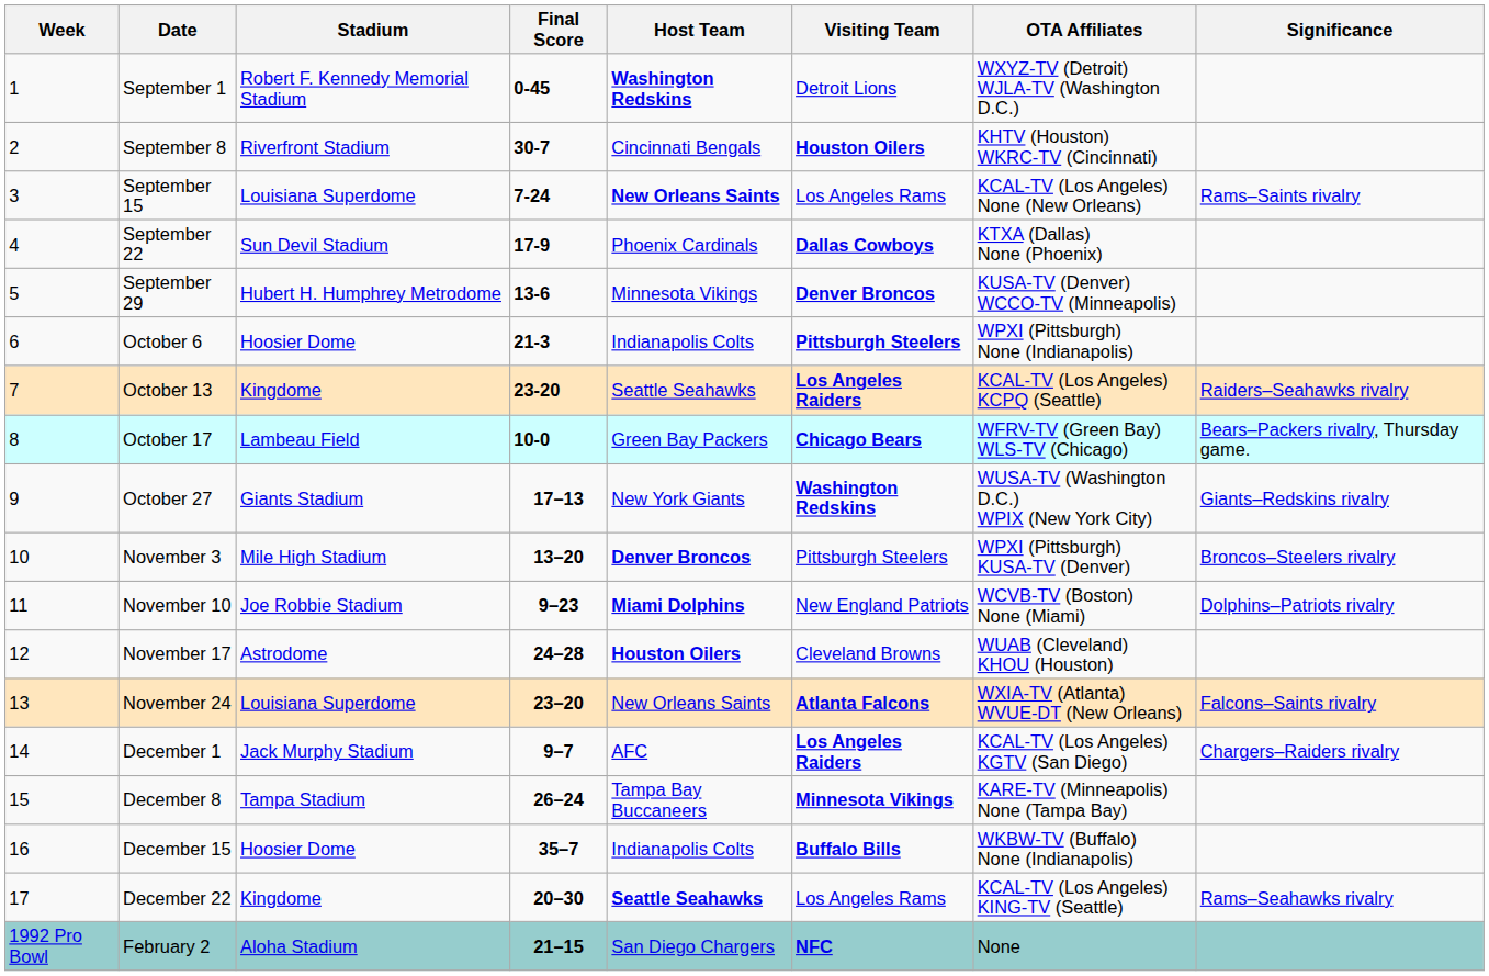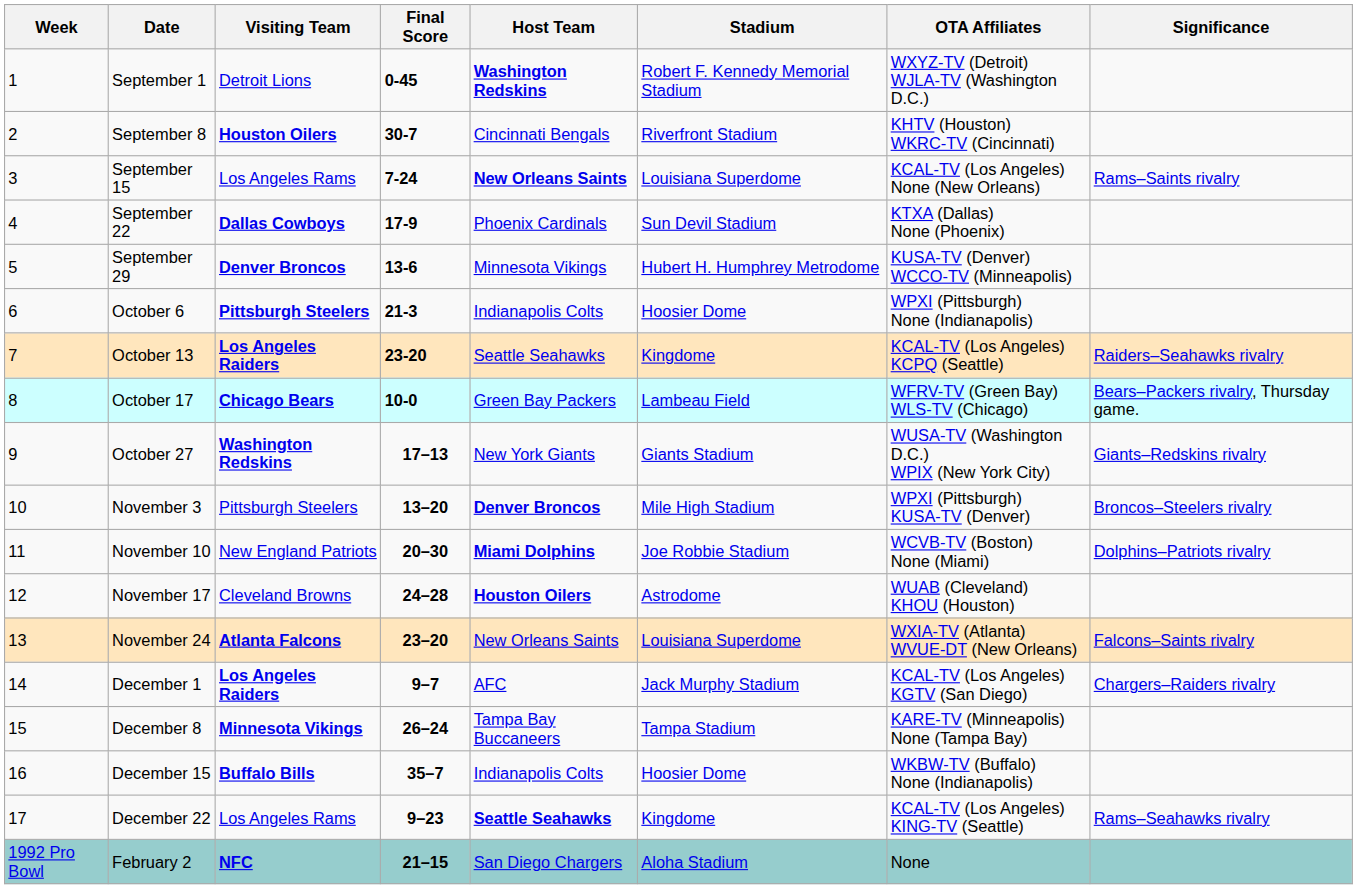 <table class="wikitable" style="font-size: 95%;">
 <tr>
 <th>Week</th>
 <th>Date</th>
-<th>Stadium</th>
+<th>Visiting Team</th>
 <th>Final Score</th>
 <th>Host Team</th>
-<th>Visiting Team</th>
+<th>Stadium</th>
 <th>OTA Affiliates</th>
 <th>Significance</th>
 </tr>
 <tr>
 <td>1</td>
 <td>September 1</td>
-<td><a href='#'>Robert F. Kennedy Memorial Stadium</a></td>
+<td><a href='#'>Detroit Lions</a></td>
 <td><strong>0-45</strong></td>
 <td><strong><a href='#'>Washington Redskins</a></strong></td>
-<td><a href='#'>Detroit Lions</a></td>
+<td><a href='#'>Robert F. Kennedy Memorial Stadium</a></td>
 <td><a href='#'>WXYZ-TV</a> (Detroit)<br><a href='#'>WJLA-TV</a> (Washington D.C.)</td>
 <td></td>
 </tr>
 <tr>
 <td>2</td>
 <td>September 8</td>
-<td><a href='#'>Riverfront Stadium</a></td>
+<td><strong><a href='#'>Houston Oilers</a></strong></td>
 <td><strong>30-7</strong></td>
 <td><a href='#'>Cincinnati Bengals</a></td>
-<td><strong><a href='#'>Houston Oilers</a></strong></td>
+<td><a href='#'>Riverfront Stadium</a></td>
 <td><a href='#'>KHTV</a> (Houston)<br><a href='#'>WKRC-TV</a> (Cincinnati)</td>
 <td></td>
 </tr>
 <tr>
 <td>3</td>
 <td>September 15</td>
-<td><a href='#'>Louisiana Superdome</a></td>
+<td><a href='#'>Los Angeles Rams</a></td>
 <td><strong>7-24</strong></td>
 <td><strong><a href='#'>New Orleans Saints</a></strong></td>
-<td><a href='#'>Los Angeles Rams</a></td>
+<td><a href='#'>Louisiana Superdome</a></td>
 <td><a href='#'>KCAL-TV</a> (Los Angeles)<br>None (New Orleans)</td>
 <td><a href='#'>Rams–Saints rivalry</a></td>
 </tr>
 <tr>
 <td>4</td>
 <td>September 22</td>
-<td><a href='#'>Sun Devil Stadium</a></td>
+<td><strong><a href='#'>Dallas Cowboys</a></strong></td>
 <td><strong>17-9</strong></td>
 <td><a href='#'>Phoenix Cardinals</a></td>
-<td><strong><a href='#'>Dallas Cowboys</a></strong></td>
+<td><a href='#'>Sun Devil Stadium</a></td>
 <td><a href='#'>KTXA</a> (Dallas)<br>None (Phoenix)</td>
 <td></td>
 </tr>
 <tr>
 <td>5</td>
 <td>September 29</td>
-<td><a href='#'>Hubert H. Humphrey Metrodome</a></td>
+<td><strong><a href='#'>Denver Broncos</a></strong></td>
 <td><strong>13-6</strong></td>
 <td><a href='#'>Minnesota Vikings</a></td>
-<td><strong><a href='#'>Denver Broncos</a></strong></td>
+<td><a href='#'>Hubert H. Humphrey Metrodome</a></td>
 <td><a href='#'>KUSA-TV</a> (Denver)<br><a href='#'>WCCO-TV</a> (Minneapolis)</td>
 <td></td>
 </tr>
 <tr>
 <td>6</td>
 <td>October 6</td>
-<td><a href='#'>Hoosier Dome</a></td>
+<td><strong><a href='#'>Pittsburgh Steelers</a></strong></td>
 <td><strong>21-3</strong></td>
 <td><a href='#'>Indianapolis Colts</a></td>
-<td><strong><a href='#'>Pittsburgh Steelers</a></strong></td>
+<td><a href='#'>Hoosier Dome</a></td>
 <td><a href='#'>WPXI</a> (Pittsburgh)<br>None (Indianapolis)</td>
 <td></td>
 </tr>
 <tr bgcolor="#FFE6BD">
 <td>7</td>
 <td>October 13</td>
-<td><a href='#'>Kingdome</a></td>
+<td><strong><a href='#'>Los Angeles Raiders</a></strong></td>
 <td><strong>23-20</strong></td>
 <td><a href='#'>Seattle Seahawks</a></td>
-<td><strong><a href='#'>Los Angeles Raiders</a></strong></td>
+<td><a href='#'>Kingdome</a></td>
 <td><a href='#'>KCAL-TV</a> (Los Angeles)<br><a href='#'>KCPQ</a> (Seattle)</td>
 <td><a href='#'>Raiders–Seahawks rivalry</a></td>
 </tr>
 <tr bgcolor="#ccffff">
 <td>8</td>
 <td>October 17</td>
-<td><a href='#'>Lambeau Field</a></td>
+<td><strong><a href='#'>Chicago Bears</a></strong></td>
 <td><strong>10-0</strong></td>
 <td><a href='#'>Green Bay Packers</a></td>
-<td><strong><a href='#'>Chicago Bears</a></strong></td>
+<td><a href='#'>Lambeau Field</a></td>
 <td><a href='#'>WFRV-TV</a> (Green Bay)<br><a href='#'>WLS-TV</a> (Chicago)</td>
 <td><a href='#'>Bears–Packers rivalry</a>, Thursday game.</td>
 </tr>
 <tr>
 <td>9</td>
 <td>October 27</td>
-<td><a href='#'>Giants Stadium</a></td>
+<td><strong><a href='#'>Washington Redskins</a></strong></td>
 <td align="center"><strong>17–13</strong></td>
 <td><a href='#'>New York Giants</a></td>
-<td><strong><a href='#'>Washington Redskins</a></strong></td>
+<td><a href='#'>Giants Stadium</a></td>
 <td><a href='#'>WUSA-TV</a> (Washington D.C.)<br><a href='#'>WPIX</a> (New York City)</td>
 <td><a href='#'>Giants–Redskins rivalry</a></td>
 </tr>
 <tr>
 <td>10</td>
 <td>November 3</td>
-<td><a href='#'>Mile High Stadium</a></td>
+<td><a href='#'>Pittsburgh Steelers</a></td>
 <td align="center"><strong>13–20</strong></td>
 <td><strong><a href='#'>Denver Broncos</a></strong></td>
-<td><a href='#'>Pittsburgh Steelers</a></td>
+<td><a href='#'>Mile High Stadium</a></td>
 <td><a href='#'>WPXI</a> (Pittsburgh)<br><a href='#'>KUSA-TV</a> (Denver)</td>
 <td><a href='#'>Broncos–Steelers rivalry</a></td>
 </tr>
 <tr>
 <td>11</td>
 <td>November 10</td>
+<td><a href='#'>New England Patriots</a></td>
+<td align="center"><strong>20–30</strong></td>
+<td><strong><a href='#'>Miami Dolphins</a></strong></td>
 <td><a href='#'>Joe Robbie Stadium</a></td>
-<td align="center"><strong>9–23</strong></td>
-<td><strong><a href='#'>Miami Dolphins</a></strong></td>
-<td><a href='#'>New England Patriots</a></td>
 <td><a href='#'>WCVB-TV</a> (Boston)<br>None (Miami)</td>
 <td><a href='#'>Dolphins–Patriots rivalry</a></td>
 </tr>
 <tr>
 <td>12</td>
 <td>November 17</td>
-<td><a href='#'>Astrodome</a></td>
+<td><a href='#'>Cleveland Browns</a></td>
 <td align="center"><strong>24–28</strong></td>
 <td><strong><a href='#'>Houston Oilers</a></strong></td>
-<td><a href='#'>Cleveland Browns</a></td>
+<td><a href='#'>Astrodome</a></td>
 <td><a href='#'>WUAB</a> (Cleveland)<br><a href='#'>KHOU</a> (Houston)</td>
 <td></td>
 </tr>
 <tr bgcolor="#FFE6BD">
 <td>13</td>
 <td>November 24</td>
-<td><a href='#'>Louisiana Superdome</a></td>
+<td><strong><a href='#'>Atlanta Falcons</a></strong></td>
 <td align="center"><strong>23–20</strong></td>
 <td><a href='#'>New Orleans Saints</a></td>
-<td><strong><a href='#'>Atlanta Falcons</a></strong></td>
+<td><a href='#'>Louisiana Superdome</a></td>
 <td><a href='#'>WXIA-TV</a> (Atlanta)<br><a href='#'>WVUE-DT</a> (New Orleans)</td>
 <td><a href='#'>Falcons–Saints rivalry</a></td>
 </tr>
 <tr>
 <td>14</td>
 <td>December 1</td>
-<td><a href='#'>Jack Murphy Stadium</a></td>
+<td><strong><a href='#'>Los Angeles Raiders</a></strong></td>
 <td align="center"><strong>9–7</strong></td>
 <td><a href='#'>AFC</a></td>
-<td><strong><a href='#'>Los Angeles Raiders</a></strong></td>
+<td><a href='#'>Jack Murphy Stadium</a></td>
 <td><a href='#'>KCAL-TV</a> (Los Angeles)<br><a href='#'>KGTV</a> (San Diego)</td>
 <td><a href='#'>Chargers–Raiders rivalry</a></td>
 </tr>
 <tr>
 <td>15</td>
 <td>December 8</td>
-<td><a href='#'>Tampa Stadium</a></td>
+<td><strong><a href='#'>Minnesota Vikings</a></strong></td>
 <td align="center"><strong>26–24</strong></td>
 <td><a href='#'>Tampa Bay Buccaneers</a></td>
-<td><strong><a href='#'>Minnesota Vikings</a></strong></td>
+<td><a href='#'>Tampa Stadium</a></td>
 <td><a href='#'>KARE-TV</a> (Minneapolis)<br>None (Tampa  Bay)</td>
 <td></td>
 </tr>
 <tr>
 <td>16</td>
 <td>December 15</td>
-<td><a href='#'>Hoosier Dome</a></td>
+<td><strong><a href='#'>Buffalo Bills</a></strong></td>
 <td align="center"><strong>35–7</strong></td>
 <td><a href='#'>Indianapolis Colts</a></td>
-<td><strong><a href='#'>Buffalo Bills</a></strong></td>
+<td><a href='#'>Hoosier Dome</a></td>
 <td><a href='#'>WKBW-TV</a> (Buffalo)<br>None (Indianapolis)</td>
 <td></td>
 </tr>
 <tr>
 <td>17</td>
 <td>December 22</td>
+<td><a href='#'>Los Angeles Rams</a></td>
+<td align="center"><strong>9–23</strong></td>
+<td><strong><a href='#'>Seattle Seahawks</a></strong></td>
 <td><a href='#'>Kingdome</a></td>
-<td align="center"><strong>20–30</strong></td>
-<td><strong><a href='#'>Seattle Seahawks</a></strong></td>
-<td><a href='#'>Los Angeles Rams</a></td>
 <td><a href='#'>KCAL-TV</a> (Los Angeles)<br><a href='#'>KING-TV</a> (Seattle)</td>
 <td><a href='#'>Rams–Seahawks rivalry</a></td>
 </tr>
 <tr bgcolor="#96CDCD">
 <td><a href='#'>1992 Pro Bowl</a></td>
 <td>February 2</td>
-<td><a href='#'>Aloha Stadium</a></td>
+<td><strong><a href='#'>NFC</a></strong></td>
 <td align="center"><strong>21–15</strong></td>
 <td><a href='#'>San Diego Chargers</a></td>
-<td><strong><a href='#'>NFC</a></strong></td>
+<td><a href='#'>Aloha Stadium</a></td>
 <td>None</td>
 <td></td>
 </tr>
 </table>
